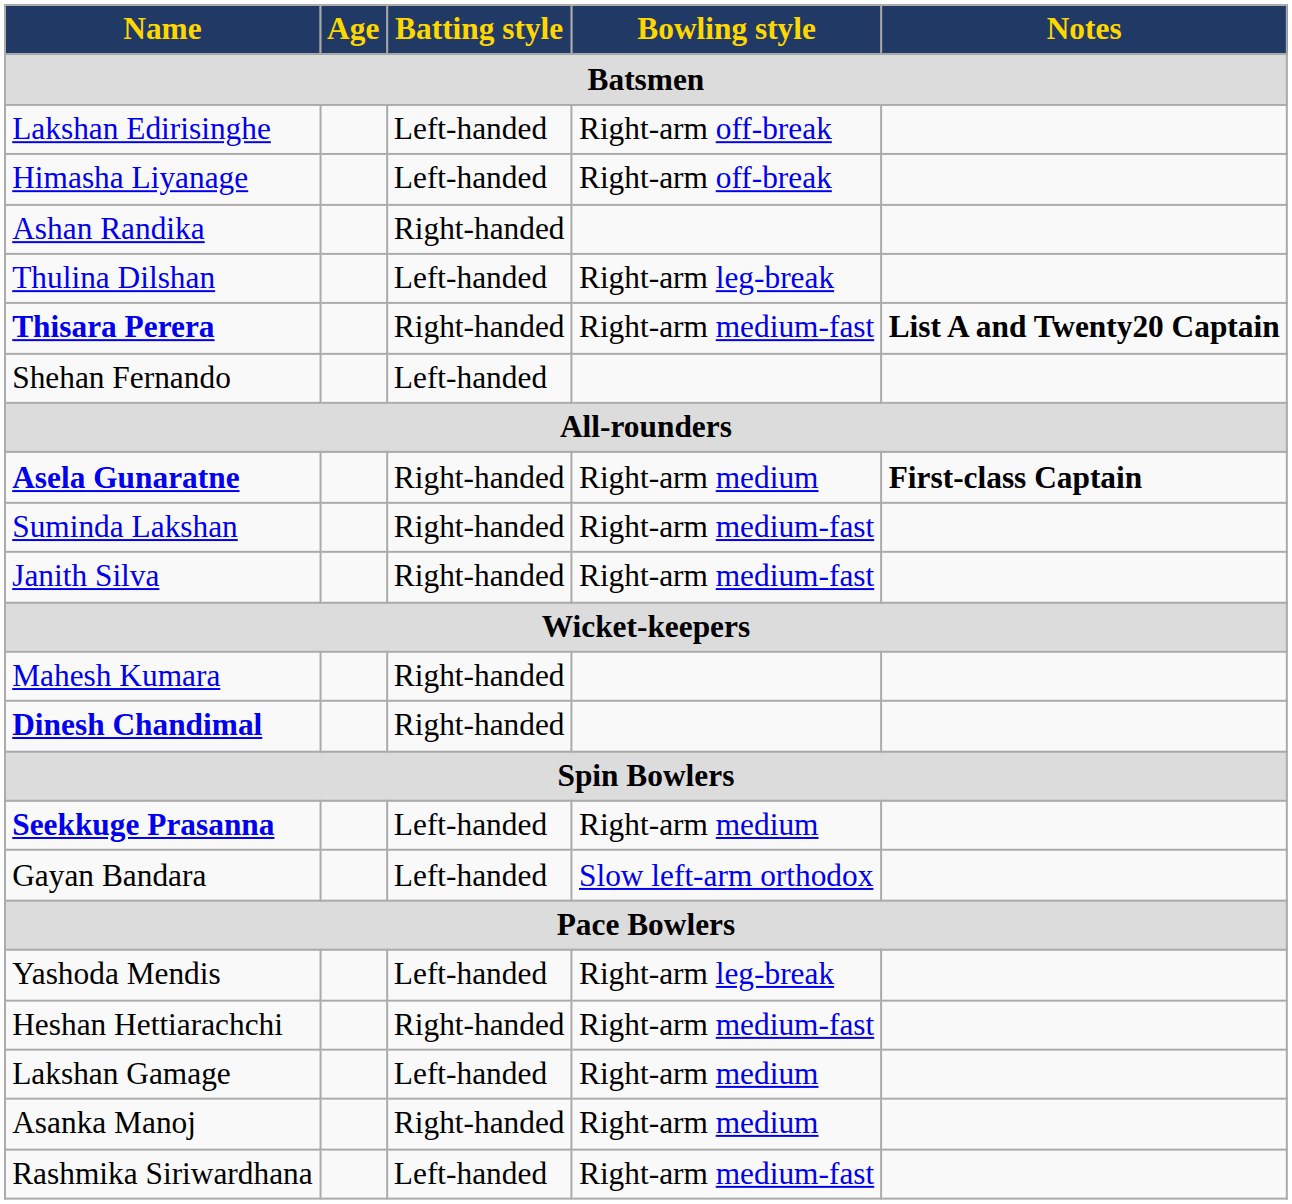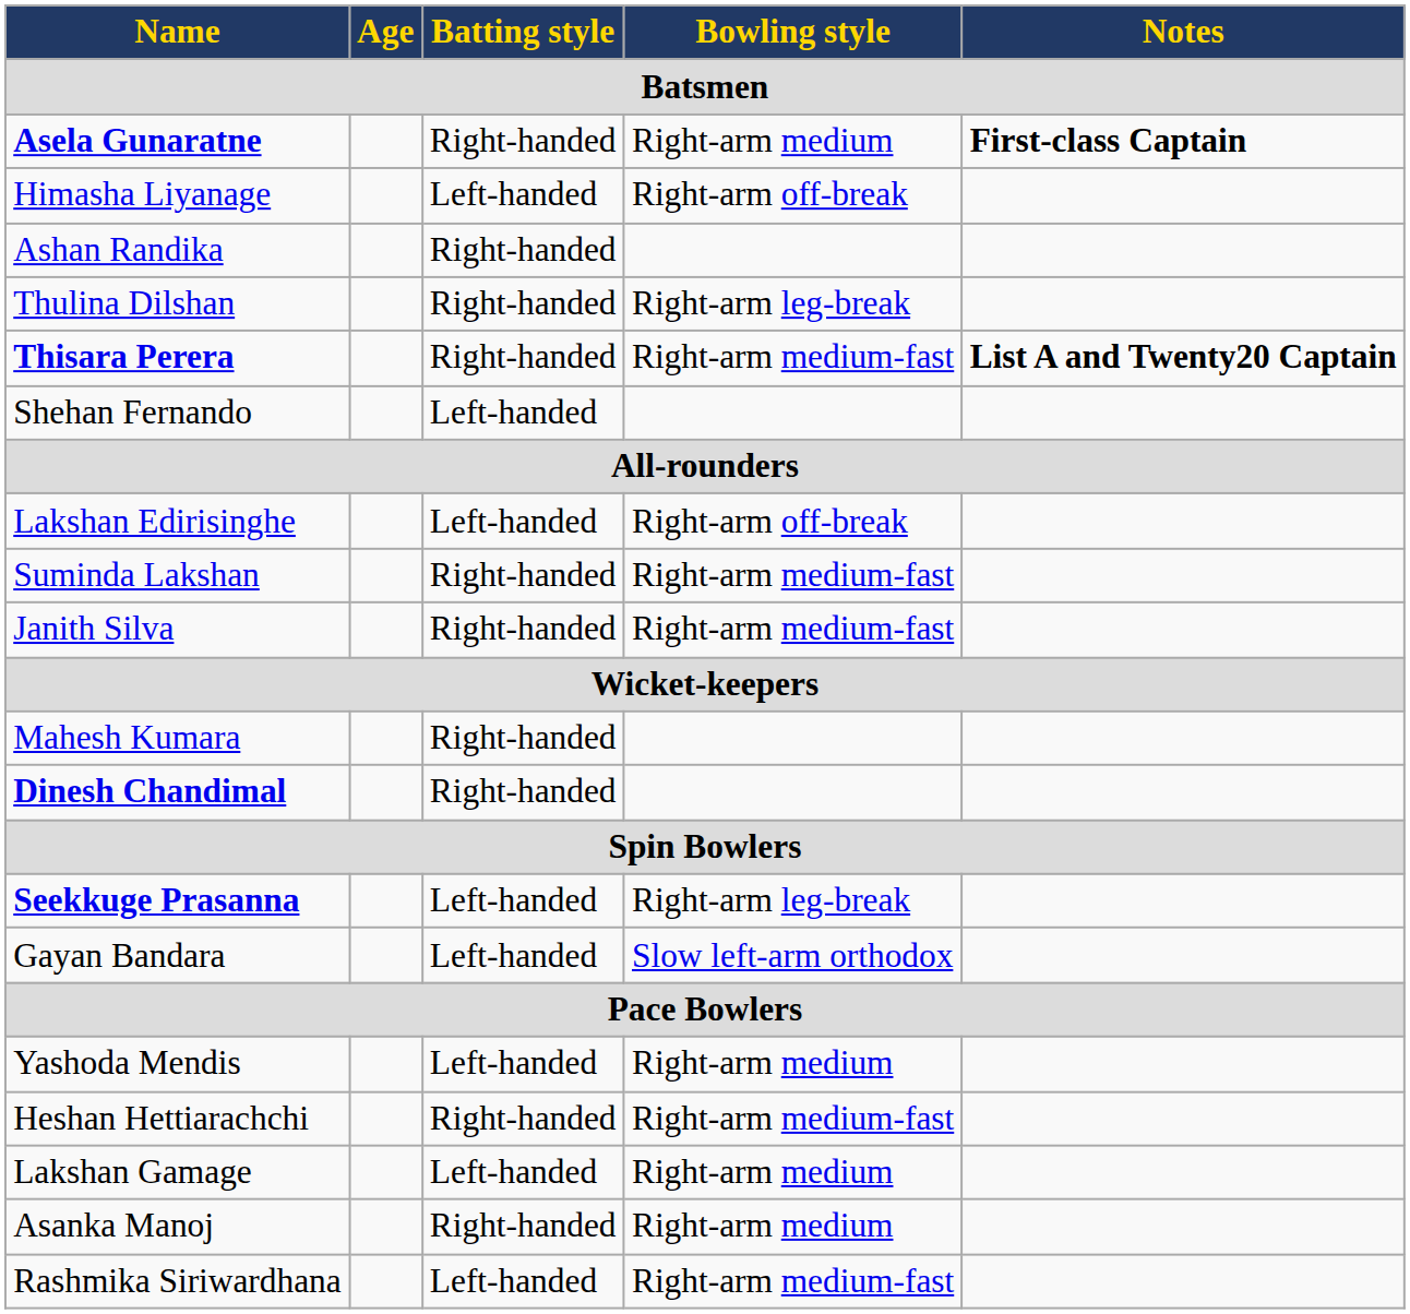 <table class="wikitable" style="font-size:100%;">
 <tr>
 <th style="background:#213965; color:gold" align=centre>Name</th>
 <th style="background:#213965; color:gold" align=centre>Age</th>
 <th style="background:#213965; color:gold" align=centre>Batting style</th>
 <th style="background:#213965; color:gold" align=centre>Bowling style</th>
 <th style="background:#213965; color:gold" align=centre>Notes</th>
 </tr>
 <tr>
 <th colspan="5" style="background: #DCDCDC" align="right">Batsmen</th>
 </tr>
 <tr>
-<td><a href='#'>Lakshan Edirisinghe</a></td>
+<td><strong><a href='#'>Asela Gunaratne</a></strong></td>
 <td></td>
-<td>Left-handed</td>
-<td>Right-arm <a href='#'>off-break</a></td>
-<td></td>
+<td>Right-handed</td>
+<td>Right-arm <a href='#'>medium</a></td>
+<td><strong>First-class Captain</strong></td>
 </tr>
 <tr>
 <td><a href='#'>Himasha Liyanage</a></td>
 <td></td>
 <td>Left-handed</td>
 <td>Right-arm <a href='#'>off-break</a></td>
 <td></td>
 </tr>
 <tr>
 <td><a href='#'>Ashan Randika</a></td>
 <td></td>
 <td>Right-handed</td>
 <td></td>
 <td></td>
 </tr>
 <tr>
 <td><a href='#'>Thulina Dilshan</a></td>
 <td></td>
-<td>Left-handed</td>
+<td>Right-handed</td>
 <td>Right-arm <a href='#'>leg-break</a></td>
 <td></td>
 </tr>
 <tr>
 <td><strong><a href='#'>Thisara Perera</a></strong></td>
 <td></td>
 <td>Right-handed</td>
 <td>Right-arm <a href='#'>medium-fast</a></td>
 <td><strong>List A and Twenty20 Captain</strong></td>
 </tr>
 <tr>
 <td>Shehan Fernando</td>
 <td></td>
 <td>Left-handed</td>
 <td></td>
 <td></td>
 </tr>
 <tr>
 <th colspan="5" style="background: #DCDCDC" align="right">All-rounders</th>
 </tr>
 <tr>
-<td><strong><a href='#'>Asela Gunaratne</a></strong></td>
+<td><a href='#'>Lakshan Edirisinghe</a></td>
 <td></td>
-<td>Right-handed</td>
-<td>Right-arm <a href='#'>medium</a></td>
-<td><strong>First-class Captain</strong></td>
+<td>Left-handed</td>
+<td>Right-arm <a href='#'>off-break</a></td>
+<td></td>
 </tr>
 <tr>
 <td><a href='#'>Suminda Lakshan</a></td>
 <td></td>
 <td>Right-handed</td>
 <td>Right-arm <a href='#'>medium-fast</a></td>
 <td></td>
 </tr>
 <tr>
 <td><a href='#'>Janith Silva</a></td>
 <td></td>
 <td>Right-handed</td>
 <td>Right-arm <a href='#'>medium-fast</a></td>
 <td></td>
 </tr>
 <tr>
 <th colspan="5" style="background: #DCDCDC" align="right">Wicket-keepers</th>
 </tr>
 <tr>
 <td><a href='#'>Mahesh Kumara</a></td>
 <td></td>
 <td>Right-handed</td>
 <td></td>
 <td></td>
 </tr>
 <tr>
 <td><strong><a href='#'>Dinesh Chandimal</a></strong></td>
 <td></td>
 <td>Right-handed</td>
 <td></td>
 <td></td>
 </tr>
 <tr>
 <th colspan="5" style="background: #DCDCDC" align="right">Spin Bowlers</th>
 </tr>
 <tr>
 <td><strong><a href='#'>Seekkuge Prasanna</a></strong></td>
 <td></td>
 <td>Left-handed</td>
-<td>Right-arm <a href='#'>medium</a></td>
+<td>Right-arm <a href='#'>leg-break</a></td>
 <td></td>
 </tr>
 <tr>
 <td>Gayan Bandara</td>
 <td></td>
 <td>Left-handed</td>
 <td><a href='#'>Slow left-arm orthodox</a></td>
 <td></td>
 </tr>
 <tr>
 <th colspan="5" style="background: #DCDCDC" align="right">Pace Bowlers</th>
 </tr>
 <tr>
 <td>Yashoda Mendis</td>
 <td></td>
 <td>Left-handed</td>
-<td>Right-arm <a href='#'>leg-break</a></td>
+<td>Right-arm <a href='#'>medium</a></td>
 <td></td>
 </tr>
 <tr>
 <td>Heshan Hettiarachchi</td>
 <td></td>
 <td>Right-handed</td>
 <td>Right-arm <a href='#'>medium-fast</a></td>
 <td></td>
 </tr>
 <tr>
 <td>Lakshan Gamage</td>
 <td></td>
 <td>Left-handed</td>
 <td>Right-arm <a href='#'>medium</a></td>
 <td></td>
 </tr>
 <tr>
 <td>Asanka Manoj</td>
 <td></td>
 <td>Right-handed</td>
 <td>Right-arm <a href='#'>medium</a></td>
 <td></td>
 </tr>
 <tr>
 <td>Rashmika Siriwardhana</td>
 <td></td>
 <td>Left-handed</td>
 <td>Right-arm <a href='#'>medium-fast</a></td>
 <td></td>
 </tr>
 </table>
